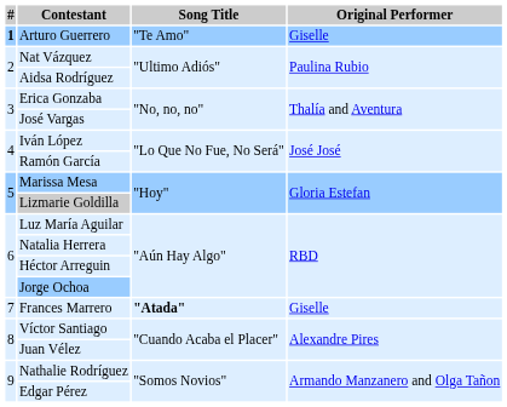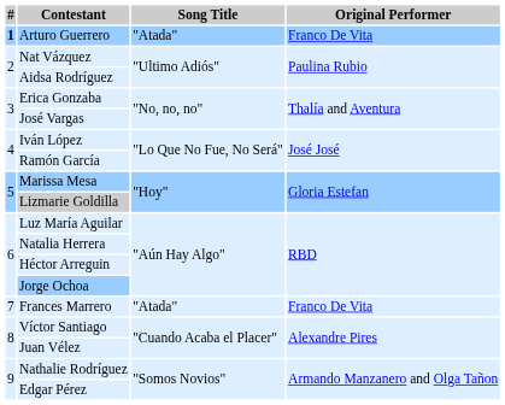 <table cellpadding=2 cellspacing=2>
 <tr bgcolor=#cccccc>
 <th>#</th>
 <th>Contestant</th>
 <th>Song Title</th>
 <th>Original Performer</th>
 </tr>
 <tr bgcolor=#99CCFF>
 <td align=center><strong>1</strong></td>
 <td>Arturo Guerrero</td>
-<td>"Te Amo"</td>
-<td><a href='#'>Giselle</a></td>
+<td>"Atada"</td>
+<td><a href='#'>Franco De Vita</a></td>
 </tr>
 <tr bgcolor=#DDEEFF>
 <td rowspan="2" align=center>2</td>
 <td>Nat Vázquez</td>
 <td rowspan="2">"Ultimo Adiós"</td>
 <td rowspan="2"><a href='#'>Paulina Rubio</a></td>
 </tr>
 <tr bgcolor=#DDEEFF>
 <td>Aidsa Rodríguez</td>
 </tr>
 <tr bgcolor=#DDEEFF>
 <td rowspan="2" align=center>3</td>
 <td>Erica Gonzaba</td>
 <td rowspan="2">"No, no, no"</td>
 <td rowspan="2"><a href='#'>Thalía</a> and <a href='#'>Aventura</a></td>
 </tr>
 <tr bgcolor=#DDEEFF>
 <td>José Vargas</td>
 </tr>
 <tr bgcolor=#DDEEFF>
 <td rowspan="2" align=center>4</td>
 <td>Iván López</td>
 <td rowspan="2">"Lo Que No Fue, No Será"</td>
 <td rowspan="2"><a href='#'>José José</a></td>
 </tr>
 <tr bgcolor=#DDEEFF>
 <td>Ramón García</td>
 </tr>
 <tr bgcolor=#99CCFF>
 <td rowspan="2" align=center>5</td>
 <td>Marissa Mesa</td>
 <td rowspan="2">"Hoy"</td>
 <td rowspan="2"><a href='#'>Gloria Estefan</a></td>
 </tr>
 <tr bgcolor=#CCCCCC>
 <td>Lizmarie Goldilla</td>
 </tr>
 <tr bgcolor=#DDEEFF>
 <td rowspan="4" align=center>6</td>
 <td>Luz María Aguilar</td>
 <td rowspan="4">"Aún Hay Algo"</td>
 <td rowspan="4"><a href='#'>RBD</a></td>
 </tr>
 <tr bgcolor=#DDEEFF>
 <td>Natalia Herrera</td>
 </tr>
 <tr bgcolor=#DDEEFF>
 <td>Héctor Arreguin</td>
 </tr>
 <tr bgcolor=#99CCFF>
 <td>Jorge Ochoa</td>
 </tr>
 <tr bgcolor=#DDEEFF>
 <td align=center>7</td>
 <td>Frances Marrero</td>
-<td><strong>"Atada"</strong></td>
-<td><a href='#'>Giselle</a></td>
+<td>"Atada"</td>
+<td><a href='#'>Franco De Vita</a></td>
 </tr>
 <tr bgcolor=#DDEEFF>
 <td rowspan="2" align=center>8</td>
 <td>Víctor Santiago</td>
 <td rowspan="2">"Cuando Acaba el Placer"</td>
 <td rowspan="2"><a href='#'>Alexandre Pires</a></td>
 </tr>
 <tr bgcolor=#DDEEFF>
 <td>Juan Vélez</td>
 </tr>
 <tr bgcolor=#DDEEFF>
 <td rowspan="2" align=center>9</td>
 <td>Nathalie Rodríguez</td>
 <td rowspan="2">"Somos Novios"</td>
 <td rowspan="2"><a href='#'>Armando Manzanero</a> and <a href='#'>Olga Tañon</a></td>
 </tr>
 <tr bgcolor=#DDEEFF>
 <td>Edgar Pérez</td>
 </tr>
 </table>
